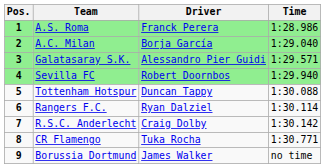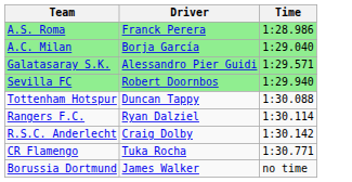 <table class=wikitable style="font-size:95%">
 <tr>
-<th>Pos.</th>
 <th>Team</th>
 <th>Driver</th>
 <th>Time</th>
 </tr>
 <tr style="background:lightgreen;">
-<td align="center"><strong>1</strong></td>
 <td> <a href='#'>A.S. Roma</a></td>
 <td> <a href='#'>Franck Perera</a></td>
 <td>1:28.986</td>
 </tr>
 <tr style="background:lightgreen;">
-<td align="center"><strong>2</strong></td>
 <td> <a href='#'>A.C. Milan</a></td>
 <td> <a href='#'>Borja García</a></td>
 <td>1:29.040</td>
 </tr>
 <tr style="background:lightgreen;">
-<td align="center"><strong>3</strong></td>
 <td> <a href='#'>Galatasaray S.K.</a></td>
 <td> <a href='#'>Alessandro Pier Guidi</a></td>
 <td>1:29.571</td>
 </tr>
 <tr style="background:lightgreen;">
-<td align="center"><strong>4</strong></td>
 <td> <a href='#'>Sevilla FC</a></td>
 <td> <a href='#'>Robert Doornbos</a></td>
 <td>1:29.940</td>
 </tr>
 <tr>
-<td align="center"><strong>5</strong></td>
 <td> <a href='#'>Tottenham Hotspur</a></td>
 <td> <a href='#'>Duncan Tappy</a></td>
 <td>1:30.088</td>
 </tr>
 <tr>
-<td align="center"><strong>6</strong></td>
 <td> <a href='#'>Rangers F.C.</a></td>
 <td> <a href='#'>Ryan Dalziel</a></td>
 <td>1:30.114</td>
 </tr>
 <tr>
-<td align="center"><strong>7</strong></td>
 <td> <a href='#'>R.S.C. Anderlecht</a></td>
 <td> <a href='#'>Craig Dolby</a></td>
 <td>1:30.142</td>
 </tr>
 <tr>
-<td align="center"><strong>8</strong></td>
 <td> <a href='#'>CR Flamengo</a></td>
 <td> <a href='#'>Tuka Rocha</a></td>
 <td>1:30.771</td>
 </tr>
 <tr>
-<td align="center"><strong>9</strong></td>
 <td> <a href='#'>Borussia Dortmund</a></td>
 <td> <a href='#'>James Walker</a></td>
 <td>no time</td>
 </tr>
 </table>
